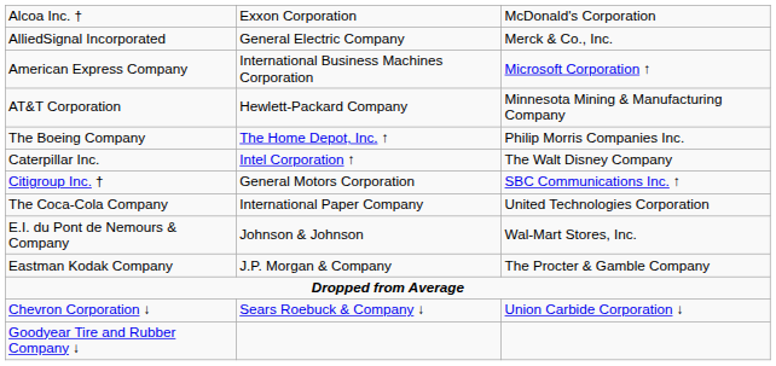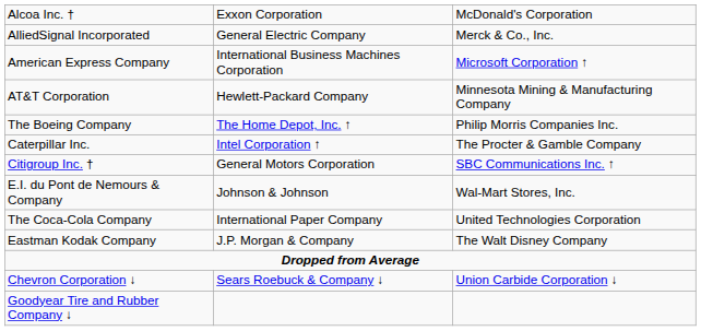 <table class="wikitable" border="1">
 <tr>
 <td>Alcoa Inc. † <br></td>
 <td>Exxon Corporation</td>
 <td>McDonald's Corporation</td>
 </tr>
 <tr>
 <td>AlliedSignal Incorporated</td>
 <td>General Electric Company</td>
 <td>Merck & Co., Inc.</td>
 </tr>
 <tr>
 <td>American Express Company</td>
 <td>International Business Machines Corporation</td>
 <td><a href='#'>Microsoft Corporation</a> ↑</td>
 </tr>
 <tr>
 <td>AT&T Corporation</td>
 <td>Hewlett-Packard Company</td>
 <td>Minnesota Mining & Manufacturing Company</td>
 </tr>
 <tr>
 <td>The Boeing Company</td>
 <td><a href='#'>The Home Depot, Inc.</a> ↑</td>
 <td>Philip Morris Companies Inc.</td>
 </tr>
 <tr>
 <td>Caterpillar Inc.</td>
 <td><a href='#'>Intel Corporation</a> ↑</td>
-<td>The Walt Disney Company</td>
+<td>The Procter & Gamble Company</td>
 </tr>
 <tr>
 <td><a href='#'>Citigroup Inc.</a> † <br></td>
 <td>General Motors Corporation</td>
 <td><a href='#'>SBC Communications Inc.</a> ↑</td>
 </tr>
 <tr>
+<td>E.I. du Pont de Nemours & Company</td>
+<td>Johnson & Johnson</td>
+<td>Wal-Mart Stores, Inc.</td>
+</tr>
+<tr>
 <td>The Coca-Cola Company</td>
 <td>International Paper Company</td>
 <td>United Technologies Corporation</td>
 </tr>
 <tr>
-<td>E.I. du Pont de Nemours & Company</td>
-<td>Johnson & Johnson</td>
-<td>Wal-Mart Stores, Inc.</td>
-</tr>
-<tr>
 <td>Eastman Kodak Company</td>
 <td>J.P. Morgan & Company</td>
-<td>The Procter & Gamble Company</td>
+<td>The Walt Disney Company</td>
 </tr>
 <tr>
 <td colspan="3" align="center"><strong><em>Dropped from Average</em></strong></td>
 </tr>
 <tr>
 <td><a href='#'>Chevron Corporation</a> ↓</td>
 <td><a href='#'>Sears Roebuck & Company</a> ↓</td>
 <td><a href='#'>Union Carbide Corporation</a> ↓</td>
 </tr>
 <tr>
 <td><a href='#'>Goodyear Tire and Rubber Company</a> ↓</td>
 <td></td>
 <td></td>
 </tr>
 </table>
